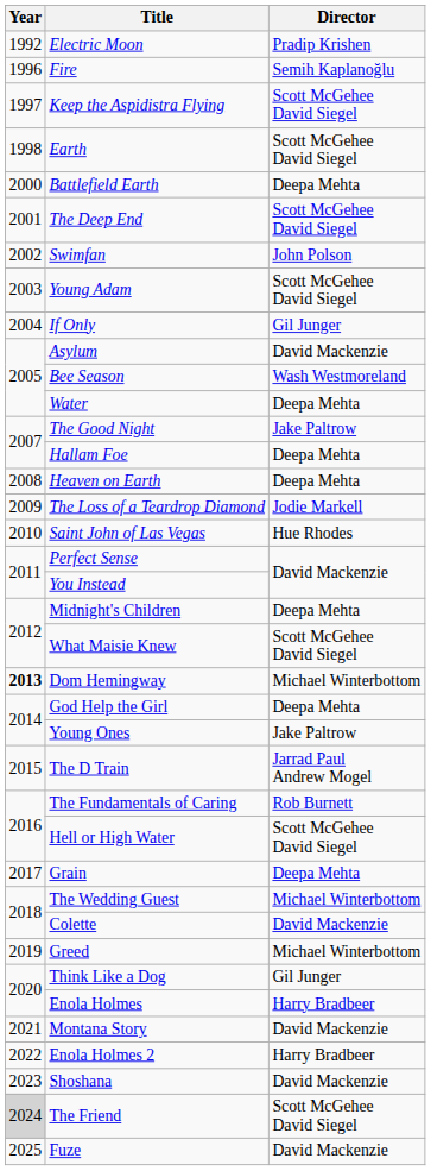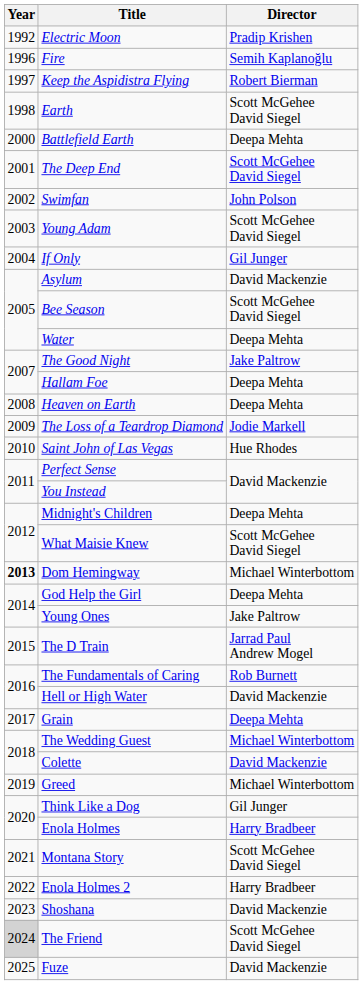 <table class="wikitable">
 <tr>
 <th>Year</th>
 <th>Title</th>
 <th>Director</th>
 </tr>
 <tr>
 <td>1992</td>
 <td><em><a href='#'>Electric Moon</a></em></td>
 <td><a href='#'>Pradip Krishen</a></td>
 </tr>
 <tr>
 <td>1996</td>
 <td><em><a href='#'>Fire</a></em></td>
 <td><a href='#'>Semih Kaplanoğlu</a></td>
 </tr>
 <tr>
 <td>1997</td>
 <td><em><a href='#'>Keep the Aspidistra Flying</a></em></td>
-<td><a href='#'>Scott McGehee<br>David Siegel</a></td>
+<td><a href='#'>Robert Bierman</a></td>
 </tr>
 <tr>
 <td>1998</td>
 <td><em><a href='#'>Earth</a></em></td>
 <td>Scott McGehee<br>David Siegel</td>
 </tr>
 <tr>
 <td>2000</td>
 <td><em><a href='#'>Battlefield Earth</a></em></td>
 <td>Deepa Mehta</td>
 </tr>
 <tr>
 <td>2001</td>
 <td><em><a href='#'>The Deep End</a></em></td>
 <td><a href='#'>Scott McGehee<br>David Siegel</a></td>
 </tr>
 <tr>
 <td>2002</td>
 <td><em><a href='#'>Swimfan</a></em></td>
 <td><a href='#'>John Polson</a></td>
 </tr>
 <tr>
 <td>2003</td>
 <td><em><a href='#'>Young Adam</a></em></td>
 <td>Scott McGehee<br>David Siegel</td>
 </tr>
 <tr>
 <td>2004</td>
 <td><em><a href='#'>If Only</a></em></td>
 <td><a href='#'>Gil Junger</a></td>
 </tr>
 <tr>
 <td rowspan=3>2005</td>
 <td><em><a href='#'>Asylum</a></em></td>
 <td>David Mackenzie</td>
 </tr>
 <tr>
 <td><em><a href='#'>Bee Season</a></em></td>
-<td><a href='#'>Wash Westmoreland</a></td>
+<td>Scott McGehee<br>David Siegel</td>
 </tr>
 <tr>
 <td><em><a href='#'>Water</a></em></td>
 <td>Deepa Mehta</td>
 </tr>
 <tr>
 <td rowspan=2>2007</td>
 <td><em><a href='#'>The Good Night</a></em></td>
 <td><a href='#'>Jake Paltrow</a></td>
 </tr>
 <tr>
 <td><em><a href='#'>Hallam Foe</a></em></td>
 <td>Deepa Mehta</td>
 </tr>
 <tr>
 <td>2008</td>
 <td><em><a href='#'>Heaven on Earth</a></em></td>
 <td>Deepa Mehta</td>
 </tr>
 <tr>
 <td>2009</td>
 <td><em><a href='#'>The Loss of a Teardrop Diamond</a></em></td>
 <td><a href='#'>Jodie Markell</a></td>
 </tr>
 <tr>
 <td>2010</td>
 <td><em><a href='#'>Saint John of Las Vegas</a></em></td>
 <td>Hue Rhodes</td>
 </tr>
 <tr>
 <td rowspan=2>2011</td>
 <td><em><a href='#'>Perfect Sense</a></em></td>
 <td rowspan=2>David Mackenzie</td>
 </tr>
 <tr>
 <td><em><a href='#'>You Instead</a></em></td>
 </tr>
 <tr>
 <td rowspan=2>2012</td>
 <td><em><a href='#'></em>Midnight's Children</a><em></td>
 <td>Deepa Mehta</td>
 </tr>
 <tr>
 <td></em><a href='#'>What Maisie Knew</a><em></td>
 <td>Scott McGehee<br>David Siegel</td>
 </tr>
 <tr>
 <td><strong>2013</strong></td>
 <td></em><a href='#'>Dom Hemingway</a><em></td>
 <td>Michael Winterbottom</td>
 </tr>
 <tr>
 <td rowspan=2>2014</td>
 <td></em><a href='#'>God Help the Girl</a><em></td>
 <td>Deepa Mehta</td>
 </tr>
 <tr>
 <td></em><a href='#'>Young Ones</a><em></td>
 <td>Jake Paltrow</td>
 </tr>
 <tr>
 <td>2015</td>
 <td></em><a href='#'>The D Train</a><em></td>
 <td><a href='#'>Jarrad Paul</a><br>Andrew Mogel</td>
 </tr>
 <tr>
 <td rowspan=2>2016</td>
 <td></em><a href='#'>The Fundamentals of Caring</a><em></td>
 <td><a href='#'>Rob Burnett</a></td>
 </tr>
 <tr>
 <td></em><a href='#'>Hell or High Water</a><em></td>
-<td>Scott McGehee<br>David Siegel</td>
+<td>David Mackenzie</td>
 </tr>
 <tr>
 <td>2017</td>
 <td></em><a href='#'>Grain</a><em></td>
 <td><a href='#'>Deepa Mehta</a></td>
 </tr>
 <tr>
 <td rowspan=2>2018</td>
 <td></em><a href='#'>The Wedding Guest</a><em></td>
 <td><a href='#'>Michael Winterbottom</a></td>
 </tr>
 <tr>
 <td></em><a href='#'>Colette</a><em></td>
 <td><a href='#'>David Mackenzie</a></td>
 </tr>
 <tr>
 <td>2019</td>
 <td></em><a href='#'>Greed</a><em></td>
 <td>Michael Winterbottom</td>
 </tr>
 <tr>
 <td rowspan=2>2020</td>
 <td></em><a href='#'>Think Like a Dog</a><em></td>
 <td>Gil Junger</td>
 </tr>
 <tr>
 <td></em><a href='#'>Enola Holmes</a><em></td>
 <td><a href='#'>Harry Bradbeer</a></td>
 </tr>
 <tr>
 <td>2021</td>
 <td></em><a href='#'>Montana Story</a><em></td>
-<td>David Mackenzie</td>
+<td>Scott McGehee<br>David Siegel</td>
 </tr>
 <tr>
 <td>2022</td>
 <td></em><a href='#'>Enola Holmes 2</a><em></td>
 <td>Harry Bradbeer</td>
 </tr>
 <tr>
 <td>2023</td>
 <td></em><a href='#'>Shoshana</a><em></td>
 <td>David Mackenzie</td>
 </tr>
 <tr>
 <td style="background: lightgrey;">2024</td>
 <td></em><a href='#'>The Friend</a><em></td>
 <td>Scott McGehee<br>David Siegel</td>
 </tr>
 <tr>
 <td>2025</td>
 <td></em><a href='#'>Fuze</a><em></td>
 <td>David Mackenzie</td>
 </tr>
 </table>
